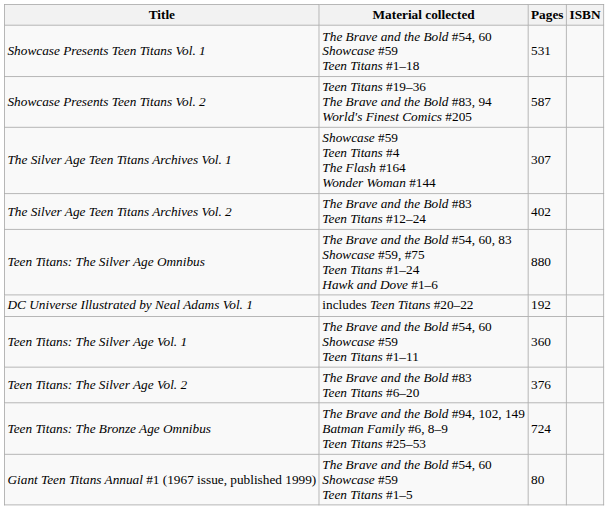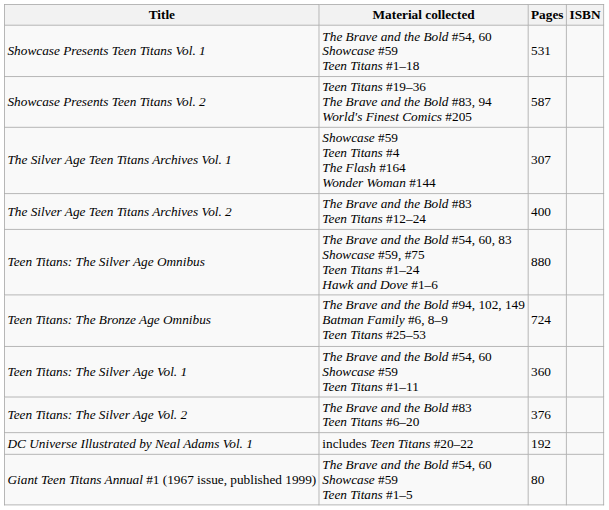 <table class="wikitable">
 <tr>
 <th>Title</th>
 <th>Material collected</th>
 <th>Pages</th>
 <th>ISBN</th>
 </tr>
 <tr>
 <td><em>Showcase Presents Teen Titans Vol. 1</em></td>
 <td><em>The Brave and the Bold</em> #54, 60<br><em>Showcase</em> #59<br><em>Teen Titans</em> #1–18</td>
 <td>531</td>
 <td></td>
 </tr>
 <tr>
 <td><em>Showcase Presents Teen Titans Vol. 2</em></td>
 <td><em>Teen Titans</em> #19–36<br><em>The Brave and the Bold</em> #83, 94<br><em>World's Finest Comics</em> #205</td>
 <td>587</td>
 <td></td>
 </tr>
 <tr>
 <td><em>The Silver Age Teen Titans Archives Vol. 1</em></td>
 <td><em>Showcase</em> #59<br><em>Teen Titans</em> #4<br><em>The Flash</em> #164<br><em>Wonder Woman</em> #144</td>
 <td>307</td>
 <td></td>
 </tr>
 <tr>
 <td><em>The Silver Age Teen Titans Archives Vol. 2</em></td>
 <td><em>The Brave and the Bold</em> #83<br><em>Teen Titans</em> #12–24</td>
-<td>402</td>
+<td>400</td>
 <td></td>
 </tr>
 <tr>
 <td><em>Teen Titans: The Silver Age Omnibus</em></td>
 <td><em>The Brave and the Bold</em> #54, 60, 83<br><em>Showcase</em> #59, #75<br><em>Teen Titans</em> #1–24<br><em>Hawk and Dove</em> #1–6</td>
 <td>880</td>
 <td></td>
 </tr>
 <tr>
-<td><em>DC Universe Illustrated by Neal Adams Vol. 1</em></td>
-<td>includes <em>Teen Titans</em> #20–22</td>
-<td>192</td>
+<td><em>Teen Titans: The Bronze Age Omnibus</em></td>
+<td><em>The Brave and the Bold</em> #94, 102, 149<br><em>Batman Family</em> #6, 8–9<br><em>Teen Titans</em> #25–53</td>
+<td>724</td>
 <td></td>
 </tr>
 <tr>
 <td><em>Teen Titans: The Silver Age Vol. 1</em></td>
 <td><em>The Brave and the Bold</em> #54, 60<br><em>Showcase</em> #59<br><em>Teen Titans</em> #1–11</td>
 <td>360</td>
 <td></td>
 </tr>
 <tr>
 <td><em>Teen Titans: The Silver Age Vol. 2</em></td>
 <td><em>The Brave and the Bold</em> #83<br><em>Teen Titans</em> #6–20</td>
 <td>376</td>
 <td></td>
 </tr>
 <tr>
-<td><em>Teen Titans: The Bronze Age Omnibus</em></td>
-<td><em>The Brave and the Bold</em> #94, 102, 149<br><em>Batman Family</em> #6, 8–9<br><em>Teen Titans</em> #25–53</td>
-<td>724</td>
+<td><em>DC Universe Illustrated by Neal Adams Vol. 1</em></td>
+<td>includes <em>Teen Titans</em> #20–22</td>
+<td>192</td>
 <td></td>
 </tr>
 <tr>
 <td><em>Giant Teen Titans Annual</em> #1 (1967 issue, published 1999)</td>
 <td><em>The Brave and the Bold</em> #54, 60<br><em>Showcase</em> #59<br><em>Teen Titans</em> #1–5</td>
 <td>80</td>
 <td></td>
 </tr>
 </table>
